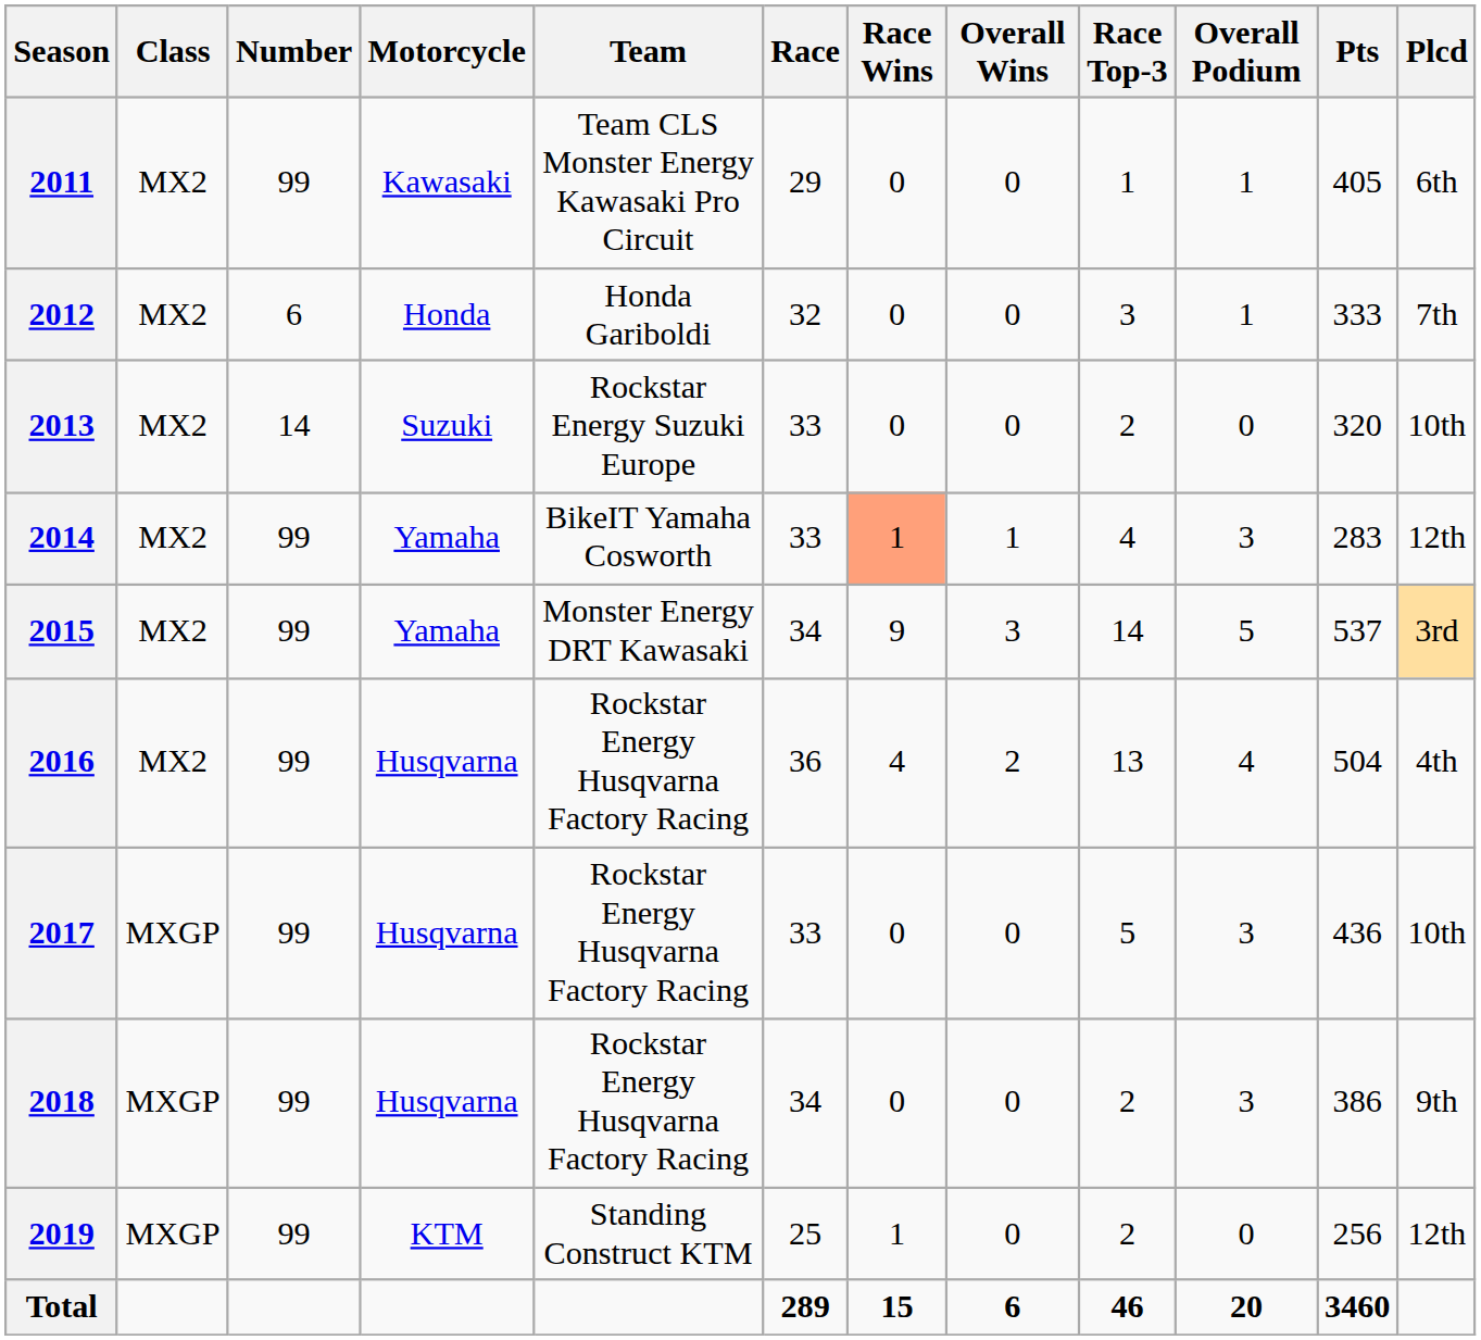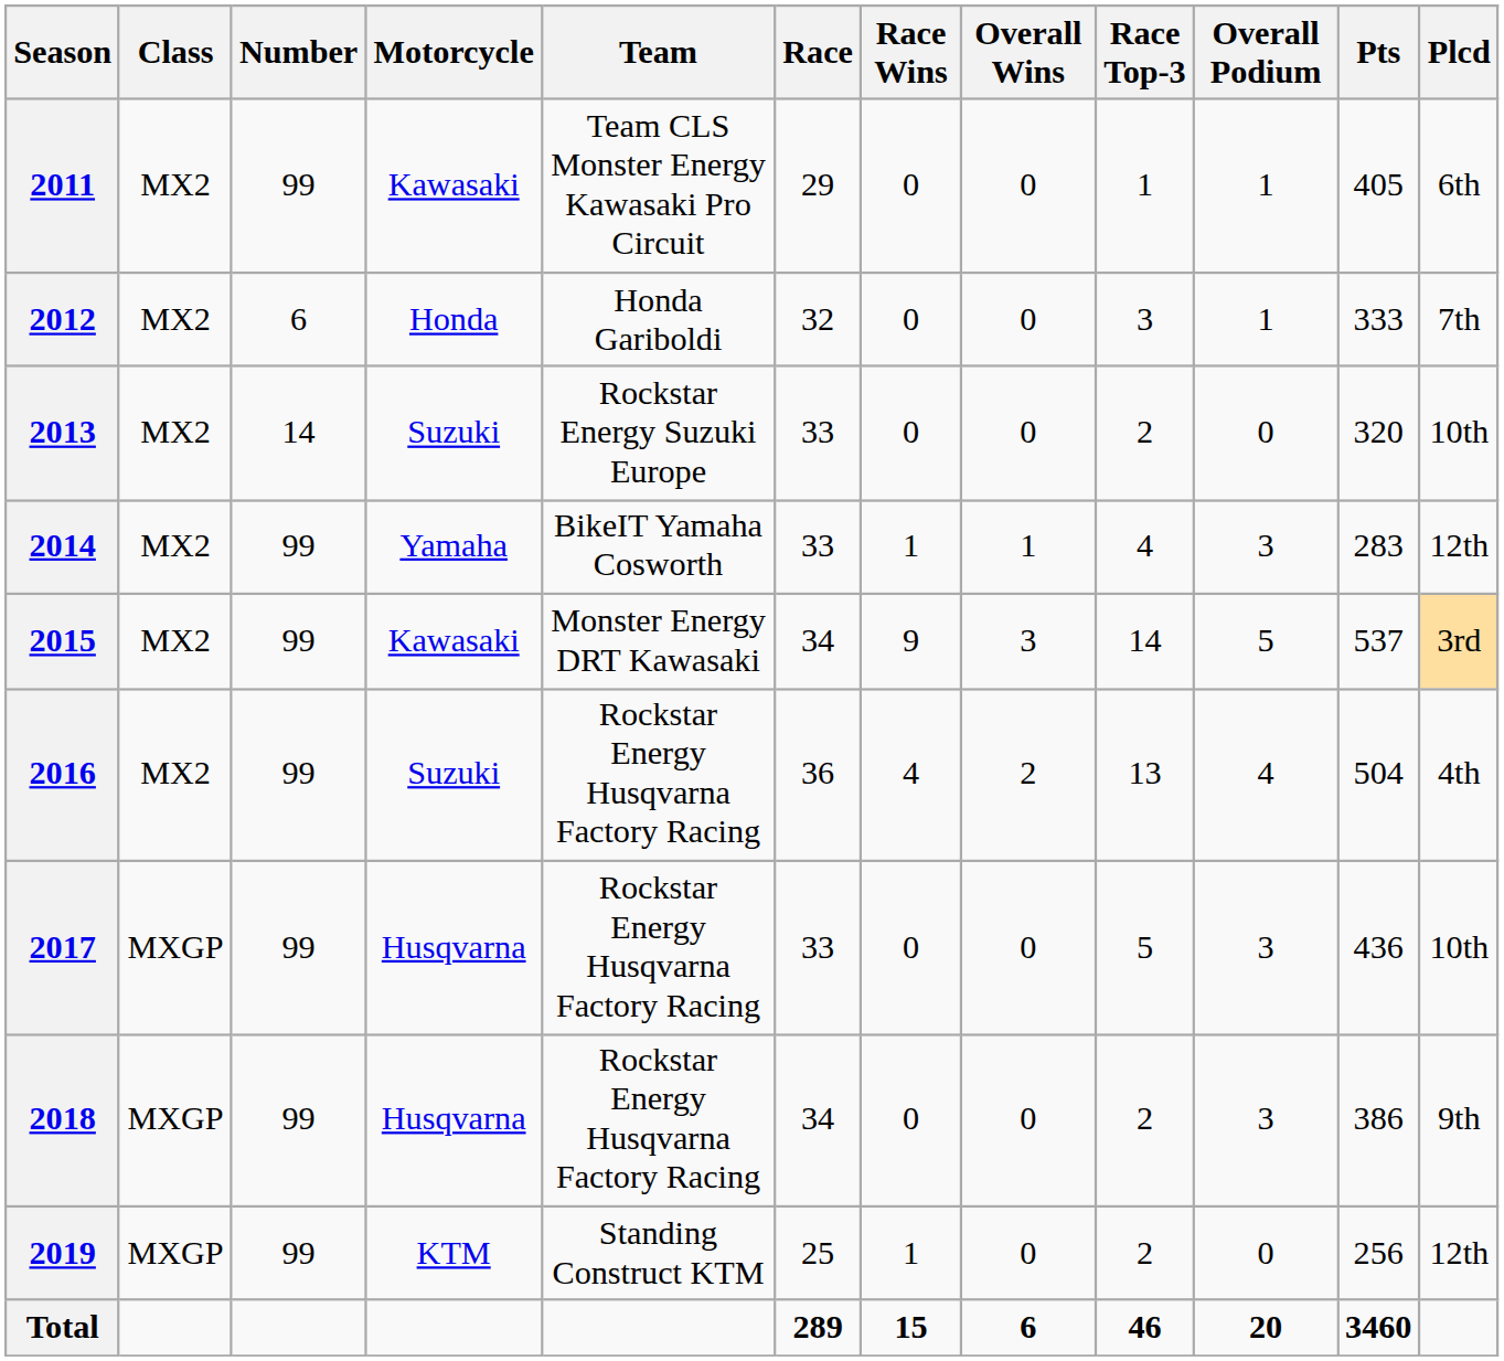 <table class="wikitable" style="font-size: 85%; text-align:center">
 <tr>
 <th>Season</th>
 <th>Class</th>
 <th>Number</th>
 <th>Motorcycle</th>
 <th>Team</th>
 <th>Race</th>
 <th>Race Wins</th>
 <th>Overall Wins</th>
 <th>Race Top-3</th>
 <th>Overall Podium</th>
 <th>Pts</th>
 <th>Plcd</th>
 </tr>
 <tr>
 <th><a href='#'>2011</a></th>
 <td>MX2</td>
 <td>99</td>
 <td><a href='#'>Kawasaki</a></td>
 <td>Team CLS Monster Energy Kawasaki Pro Circuit</td>
 <td>29</td>
 <td>0</td>
 <td>0</td>
 <td>1</td>
 <td>1</td>
 <td>405</td>
 <td>6th</td>
 </tr>
 <tr>
 <th><a href='#'>2012</a></th>
 <td>MX2</td>
 <td>6</td>
 <td><a href='#'>Honda</a></td>
 <td>Honda Gariboldi</td>
 <td>32</td>
 <td>0</td>
 <td>0</td>
 <td>3</td>
 <td>1</td>
 <td>333</td>
 <td>7th</td>
 </tr>
 <tr>
 <th><a href='#'>2013</a></th>
 <td>MX2</td>
 <td>14</td>
 <td><a href='#'>Suzuki</a></td>
 <td>Rockstar Energy Suzuki Europe</td>
 <td>33</td>
 <td>0</td>
 <td>0</td>
 <td>2</td>
 <td>0</td>
 <td>320</td>
 <td>10th</td>
 </tr>
 <tr>
 <th><a href='#'>2014</a></th>
 <td>MX2</td>
 <td>99</td>
 <td><a href='#'>Yamaha</a></td>
 <td>BikeIT Yamaha Cosworth</td>
 <td>33</td>
-<td style="background: lightsalmon;">1</td>
+<td>1</td>
 <td>1</td>
 <td>4</td>
 <td>3</td>
 <td>283</td>
 <td>12th</td>
 </tr>
 <tr>
 <th><a href='#'>2015</a></th>
 <td>MX2</td>
 <td>99</td>
-<td><a href='#'>Yamaha</a></td>
+<td><a href='#'>Kawasaki</a></td>
 <td>Monster Energy DRT Kawasaki</td>
 <td>34</td>
 <td>9</td>
 <td>3</td>
 <td>14</td>
 <td>5</td>
 <td>537</td>
 <td style="background:#ffdf9f;">3rd</td>
 </tr>
 <tr>
 <th><a href='#'>2016</a></th>
 <td>MX2</td>
 <td>99</td>
-<td><a href='#'>Husqvarna</a></td>
+<td><a href='#'>Suzuki</a></td>
 <td>Rockstar Energy Husqvarna Factory Racing</td>
 <td>36</td>
 <td>4</td>
 <td>2</td>
 <td>13</td>
 <td>4</td>
 <td>504</td>
 <td>4th</td>
 </tr>
 <tr>
 <th><a href='#'>2017</a></th>
 <td>MXGP</td>
 <td>99</td>
 <td><a href='#'>Husqvarna</a></td>
 <td>Rockstar Energy Husqvarna Factory Racing</td>
 <td>33</td>
 <td>0</td>
 <td>0</td>
 <td>5</td>
 <td>3</td>
 <td>436</td>
 <td>10th</td>
 </tr>
 <tr>
 <th><a href='#'>2018</a></th>
 <td>MXGP</td>
 <td>99</td>
 <td><a href='#'>Husqvarna</a></td>
 <td>Rockstar Energy Husqvarna Factory Racing</td>
 <td>34</td>
 <td>0</td>
 <td>0</td>
 <td>2</td>
 <td>3</td>
 <td>386</td>
 <td>9th</td>
 </tr>
 <tr>
 <th><a href='#'>2019</a></th>
 <td>MXGP</td>
 <td>99</td>
 <td><a href='#'>KTM</a></td>
 <td>Standing Construct KTM</td>
 <td>25</td>
 <td>1</td>
 <td>0</td>
 <td>2</td>
 <td>0</td>
 <td>256</td>
 <td>12th</td>
 </tr>
 <tr>
 <th>Total</th>
 <td></td>
 <td></td>
 <td></td>
 <td></td>
 <td><strong>289</strong></td>
 <td><strong>15</strong></td>
 <td><strong>6</strong></td>
 <td><strong>46</strong></td>
 <td><strong>20</strong></td>
 <td><strong>3460</strong></td>
 <td></td>
 </tr>
 </table>
